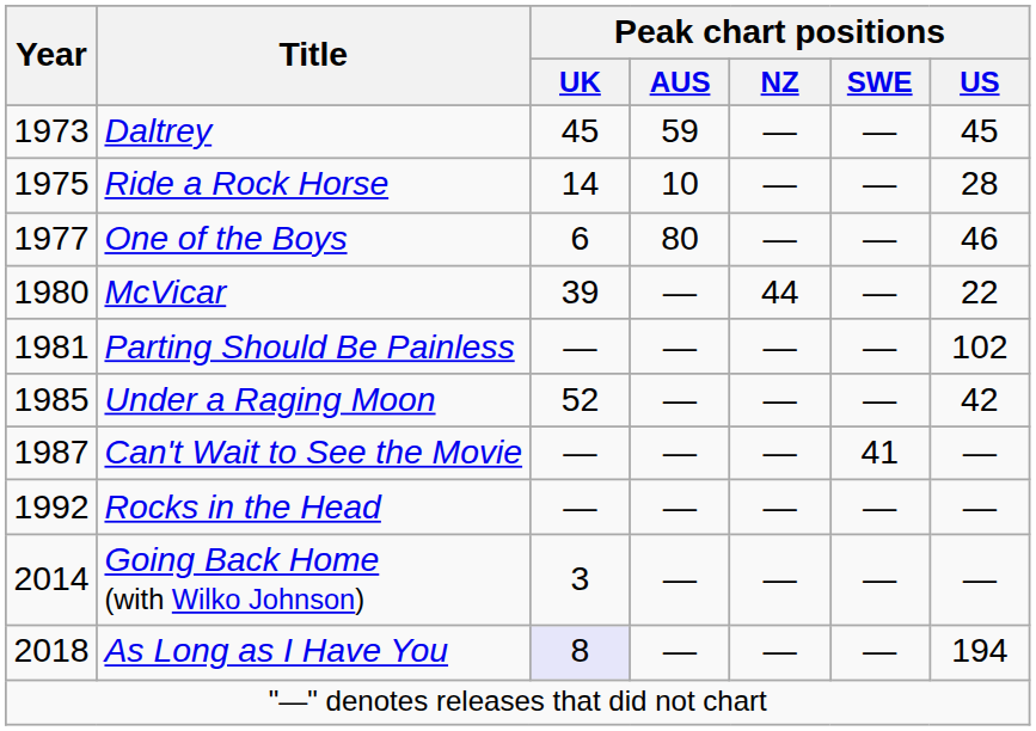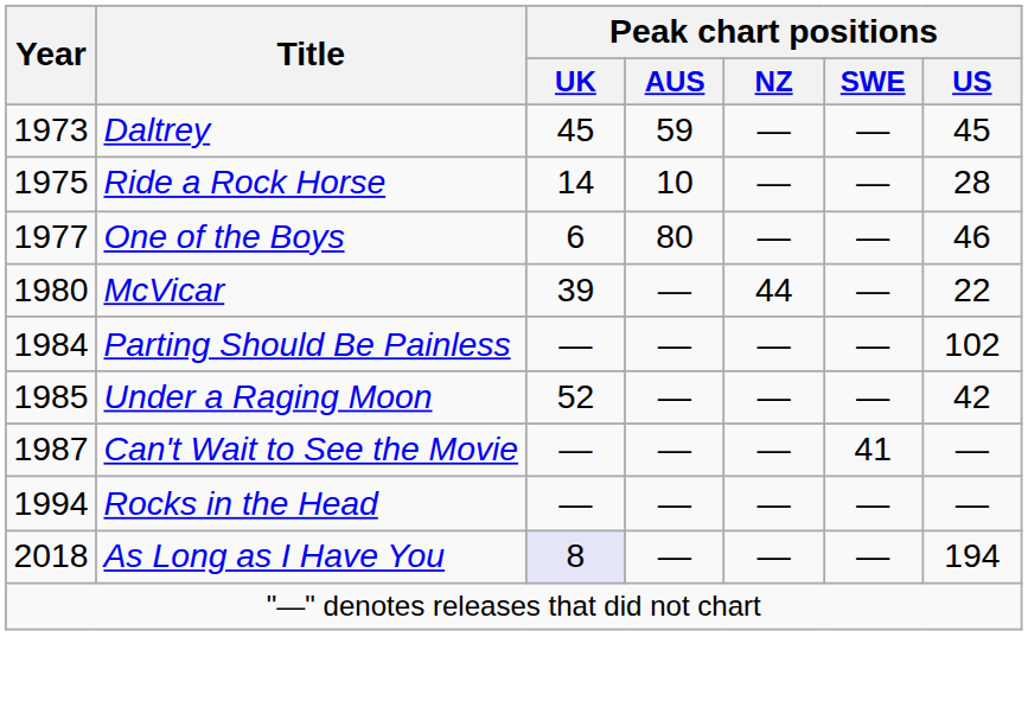 <table class="wikitable">
 <tr>
 <th rowspan="2">Year</th>
 <th rowspan="2">Title</th>
 <th colspan="5">Peak chart positions</th>
 </tr>
 <tr>
 <th style="width:3em;font-size:85%"><a href='#'>UK</a><br></th>
 <th style="width:3em;font-size:85%"><a href='#'>AUS</a><br></th>
 <th style="width:3em;font-size:85%"><a href='#'>NZ</a><br></th>
 <th style="width:3em;font-size:85%"><a href='#'>SWE</a><br></th>
 <th style="width:3em;font-size:85%"><a href='#'>US</a><br></th>
 </tr>
 <tr>
 <td>1973</td>
 <td><em><a href='#'>Daltrey</a></em></td>
 <td align="center">45</td>
 <td align="center">59</td>
 <td align="center">—</td>
 <td align="center">—</td>
 <td align="center">45</td>
 </tr>
 <tr>
 <td>1975</td>
 <td><em><a href='#'>Ride a Rock Horse</a></em></td>
 <td align="center">14</td>
 <td align="center">10</td>
 <td align="center">—</td>
 <td align="center">—</td>
 <td align="center">28</td>
 </tr>
 <tr>
 <td>1977</td>
 <td><em><a href='#'>One of the Boys</a></em></td>
 <td align="center">6</td>
 <td align="center">80</td>
 <td align="center">—</td>
 <td align="center">—</td>
 <td align="center">46</td>
 </tr>
 <tr>
 <td>1980</td>
 <td><em><a href='#'>McVicar</a></em></td>
 <td align="center">39</td>
 <td align="center">—</td>
 <td align="center">44</td>
 <td align="center">—</td>
 <td align="center">22</td>
 </tr>
 <tr>
-<td>1981</td>
+<td>1984</td>
 <td><em><a href='#'>Parting Should Be Painless</a></em></td>
 <td align="center">—</td>
 <td align="center">—</td>
 <td align="center">—</td>
 <td align="center">—</td>
 <td align="center">102</td>
 </tr>
 <tr>
 <td>1985</td>
 <td><em><a href='#'>Under a Raging Moon</a></em></td>
 <td align="center">52</td>
 <td align="center">—</td>
 <td align="center">—</td>
 <td align="center">—</td>
 <td align="center">42</td>
 </tr>
 <tr>
 <td>1987</td>
 <td><em><a href='#'>Can't Wait to See the Movie</a></em></td>
 <td align="center">—</td>
 <td align="center">—</td>
 <td align="center">—</td>
 <td align="center">41</td>
 <td align="center">—</td>
 </tr>
 <tr>
-<td>1992</td>
+<td>1994</td>
 <td><em><a href='#'>Rocks in the Head</a></em></td>
 <td align="center">—</td>
-<td align="center">—</td>
-<td align="center">—</td>
-<td align="center">—</td>
-<td align="center">—</td>
-</tr>
-<tr>
-<td>2014</td>
-<td><em><a href='#'>Going Back Home</a></em><br><small>(with <a href='#'>Wilko Johnson</a>)</small></td>
-<td align="center">3</td>
 <td align="center">—</td>
 <td align="center">—</td>
 <td align="center">—</td>
 <td align="center">—</td>
 </tr>
 <tr>
 <td>2018</td>
 <td><em><a href='#'>As Long as I Have You</a></em></td>
 <td align="center" style="background: lavender;">8</td>
 <td align="center">—</td>
 <td align="center">—</td>
 <td align="center">—</td>
 <td align="center">194</td>
 </tr>
 <tr>
 <td colspan="7" align="center" style="font-size:85%">"—" denotes releases that did not chart</td>
 </tr>
 </table>
